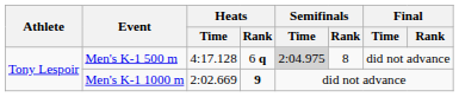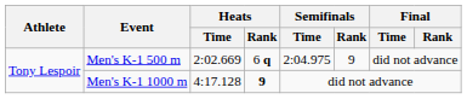 <table class="wikitable" style="font-size:90%">
 <tr>
 <th rowspan=2>Athlete</th>
 <th rowspan=2>Event</th>
 <th colspan=2>Heats</th>
 <th colspan=2>Semifinals</th>
 <th colspan=2>Final</th>
 </tr>
 <tr style="font-size:95%">
 <th>Time</th>
 <th>Rank</th>
 <th>Time</th>
 <th>Rank</th>
 <th>Time</th>
 <th>Rank</th>
 </tr>
 <tr align=center>
 <td align=left rowspan=2><a href='#'>Tony Lespoir</a></td>
 <td align=left><a href='#'>Men's K-1 500 m</a></td>
-<td>4:17.128</td>
+<td>2:02.669</td>
 <td>6 <strong>q</strong></td>
-<td style="background: lightgrey;">2:04.975</td>
-<td>8</td>
+<td>2:04.975</td>
+<td>9</td>
 <td colspan=2>did not advance</td>
 </tr>
 <tr align=center>
 <td align=left><a href='#'>Men's K-1 1000 m</a></td>
-<td>2:02.669</td>
+<td>4:17.128</td>
 <td><strong>9</strong></td>
 <td colspan=4>did not advance</td>
 </tr>
 </table>
